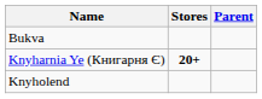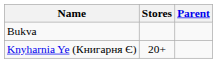 <table class="wikitable sortable">
 <tr>
 <th>Name</th>
 <th>Stores</th>
 <th><a href='#'>Parent</a></th>
 </tr>
 <tr>
 <td>Bukva</td>
 <td style="text-align:center;"></td>
 <td></td>
 </tr>
 <tr>
 <td><a href='#'>Knyharnia Ye</a> (Книгарня Є)</td>
-<td style="text-align:center;"><strong>20+</strong></td>
-<td></td>
-</tr>
-<tr>
-<td>Knyholend</td>
-<td style="text-align:center;"></td>
+<td style="text-align:center;">20+</td>
 <td></td>
 </tr>
 </table>
